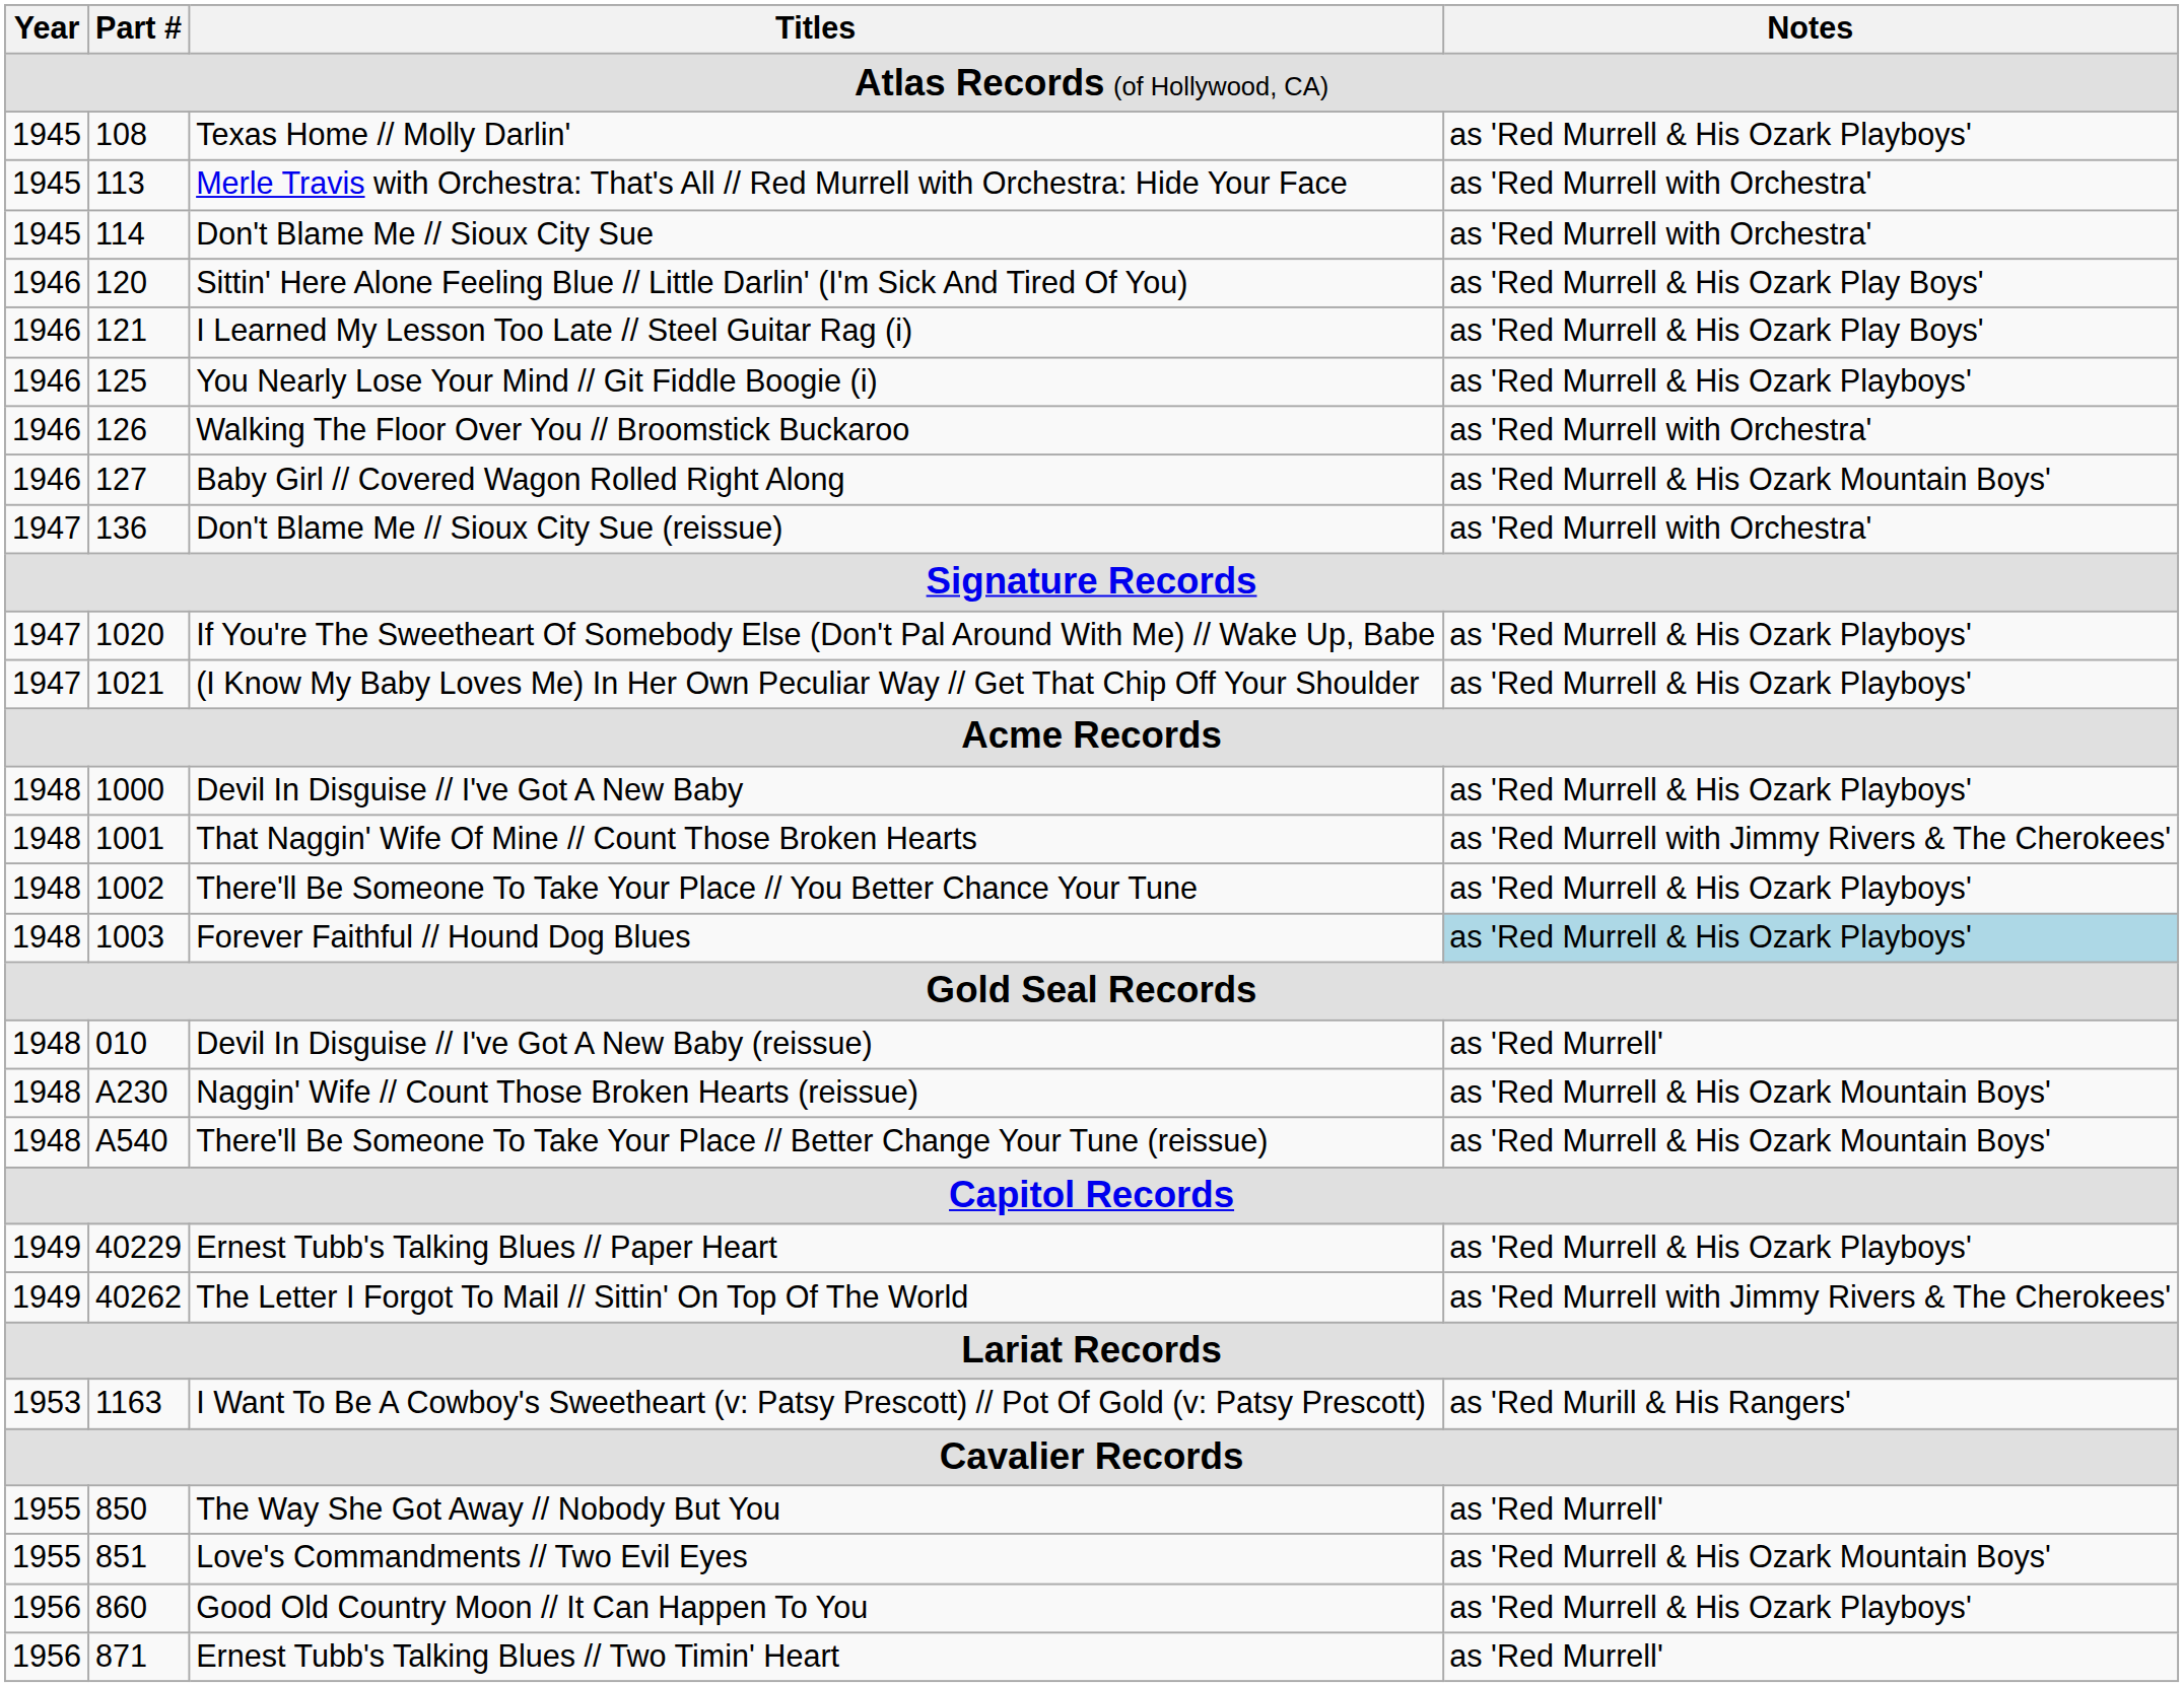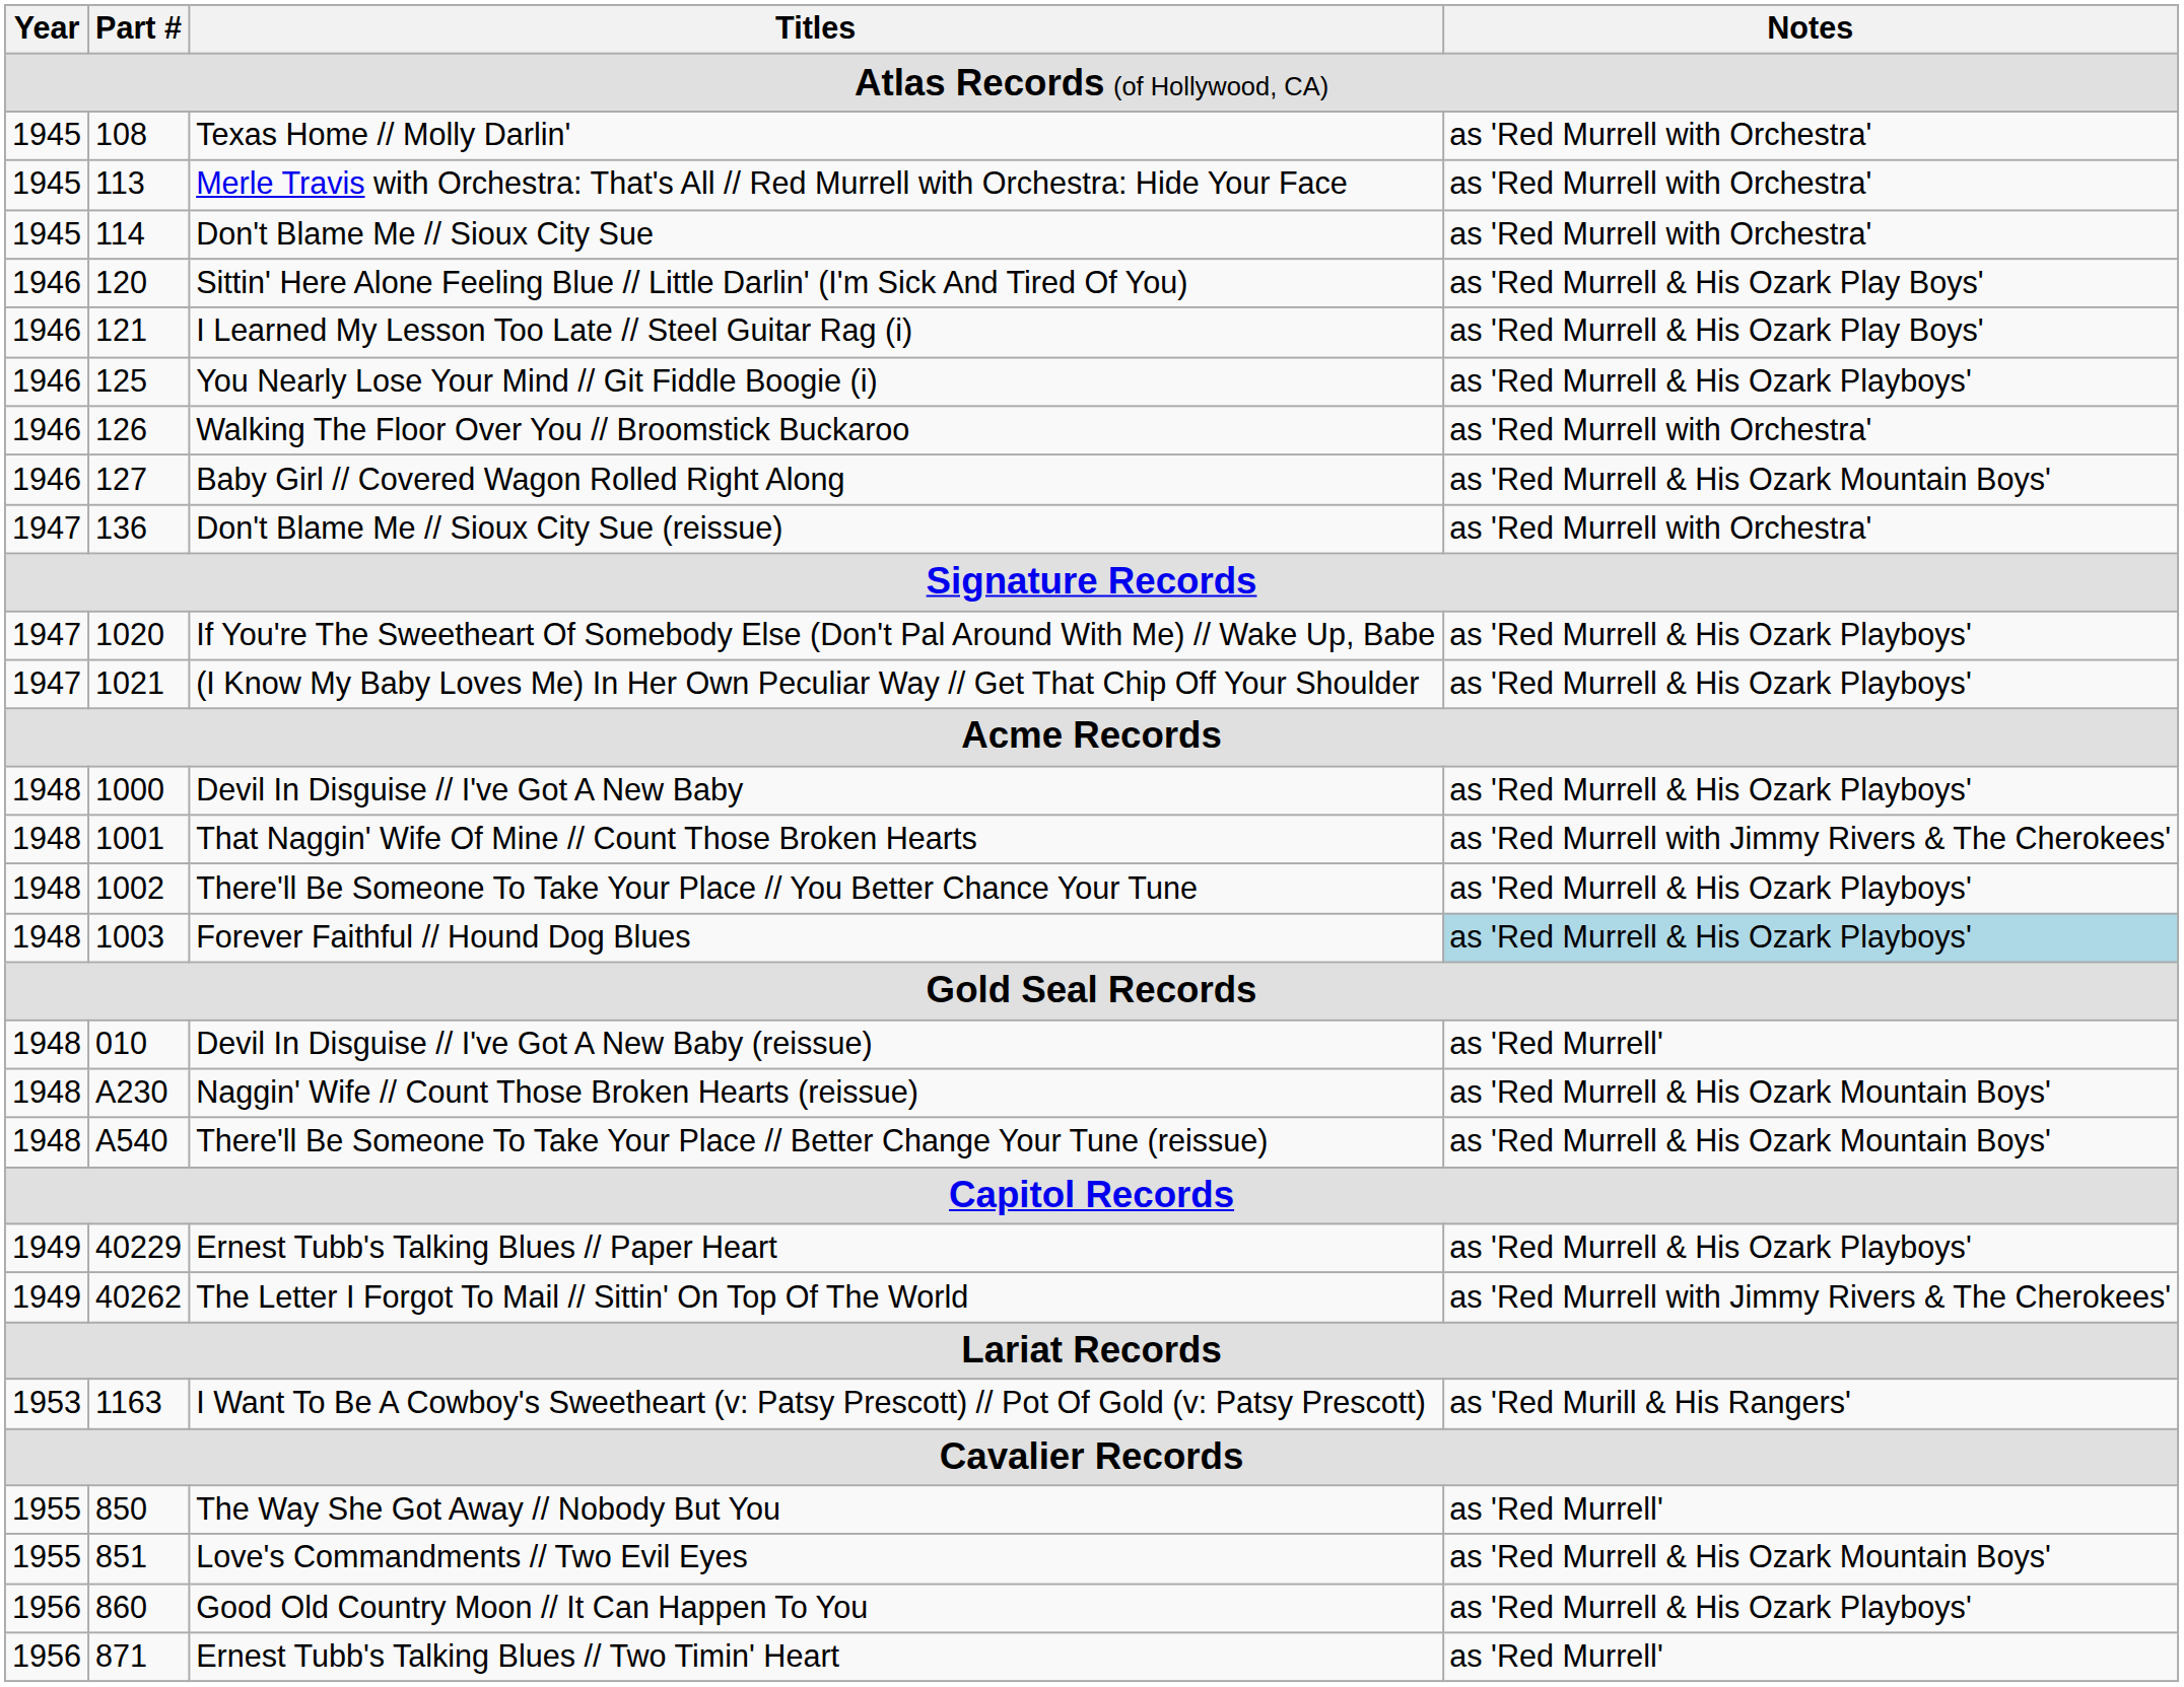 <table class="wikitable">
 <tr>
 <th>Year</th>
 <th>Part #</th>
 <th>Titles</th>
 <th>Notes</th>
 </tr>
 <tr>
 <td bgcolor="#E0E0E0" colspan="4" align="center"><big><strong>Atlas Records</strong></big> <small>(of Hollywood, CA)</small></td>
 </tr>
 <tr>
 <td>1945</td>
 <td>108</td>
 <td>Texas Home // Molly Darlin'</td>
-<td>as 'Red Murrell & His Ozark Playboys'</td>
+<td>as 'Red Murrell with Orchestra'</td>
 </tr>
 <tr>
 <td>1945</td>
 <td>113</td>
 <td><a href='#'>Merle Travis</a> with Orchestra: That's All // Red Murrell with Orchestra: Hide Your Face</td>
 <td>as 'Red Murrell with Orchestra'</td>
 </tr>
 <tr>
 <td>1945</td>
 <td>114</td>
 <td>Don't Blame Me // Sioux City Sue</td>
 <td>as 'Red Murrell with Orchestra'</td>
 </tr>
 <tr>
 <td>1946</td>
 <td>120</td>
 <td>Sittin' Here Alone Feeling Blue // Little Darlin' (I'm Sick And Tired Of You)</td>
 <td>as 'Red Murrell & His Ozark Play Boys'</td>
 </tr>
 <tr>
 <td>1946</td>
 <td>121</td>
 <td>I Learned My Lesson Too Late // Steel Guitar Rag (i)</td>
 <td>as 'Red Murrell & His Ozark Play Boys'</td>
 </tr>
 <tr>
 <td>1946</td>
 <td>125</td>
 <td>You Nearly Lose Your Mind // Git Fiddle Boogie (i)</td>
 <td>as 'Red Murrell & His Ozark Playboys'</td>
 </tr>
 <tr>
 <td>1946</td>
 <td>126</td>
 <td>Walking The Floor Over You // Broomstick Buckaroo</td>
 <td>as 'Red Murrell with Orchestra'</td>
 </tr>
 <tr>
 <td>1946</td>
 <td>127</td>
 <td>Baby Girl // Covered Wagon Rolled Right Along</td>
 <td>as 'Red Murrell & His Ozark Mountain Boys'</td>
 </tr>
 <tr>
 <td>1947</td>
 <td>136</td>
 <td>Don't Blame Me // Sioux City Sue (reissue)</td>
 <td>as 'Red Murrell with Orchestra'</td>
 </tr>
 <tr>
 <td bgcolor="#E0E0E0" colspan="4" align="center"><big><strong><a href='#'>Signature Records</a></strong></big></td>
 </tr>
 <tr>
 <td>1947</td>
 <td>1020</td>
 <td>If You're The Sweetheart Of Somebody Else (Don't Pal Around With Me) // Wake Up, Babe</td>
 <td>as 'Red Murrell & His Ozark Playboys'</td>
 </tr>
 <tr>
 <td>1947</td>
 <td>1021</td>
 <td>(I Know My Baby Loves Me) In Her Own Peculiar Way // Get That Chip Off Your Shoulder</td>
 <td>as 'Red Murrell & His Ozark Playboys'</td>
 </tr>
 <tr>
 <td bgcolor="#E0E0E0" colspan="4" align="center"><big><strong>Acme Records</strong></big></td>
 </tr>
 <tr>
 <td>1948</td>
 <td>1000</td>
 <td>Devil In Disguise // I've Got A New Baby</td>
 <td>as 'Red Murrell & His Ozark Playboys'</td>
 </tr>
 <tr>
 <td>1948</td>
 <td>1001</td>
 <td>That Naggin' Wife Of Mine // Count Those Broken Hearts</td>
 <td>as 'Red Murrell with Jimmy Rivers & The Cherokees'</td>
 </tr>
 <tr>
 <td>1948</td>
 <td>1002</td>
 <td>There'll Be Someone To Take Your Place // You Better Chance Your Tune</td>
 <td>as 'Red Murrell & His Ozark Playboys'</td>
 </tr>
 <tr>
 <td>1948</td>
 <td>1003</td>
 <td>Forever Faithful // Hound Dog Blues</td>
 <td style="background: lightblue;">as 'Red Murrell & His Ozark Playboys'</td>
 </tr>
 <tr>
 <td bgcolor="#E0E0E0" colspan="4" align="center"><big><strong>Gold Seal Records</strong></big></td>
 </tr>
 <tr>
 <td>1948</td>
 <td>010</td>
 <td>Devil In Disguise // I've Got A New Baby (reissue)</td>
 <td>as 'Red Murrell'</td>
 </tr>
 <tr>
 <td>1948</td>
 <td>A230</td>
 <td>Naggin' Wife // Count Those Broken Hearts (reissue)</td>
 <td>as 'Red Murrell & His Ozark Mountain Boys'</td>
 </tr>
 <tr>
 <td>1948</td>
 <td>A540</td>
 <td>There'll Be Someone To Take Your Place // Better Change Your Tune (reissue)</td>
 <td>as 'Red Murrell & His Ozark Mountain Boys'</td>
 </tr>
 <tr>
 <td bgcolor="#E0E0E0" colspan="4" align="center"><big><strong><a href='#'>Capitol Records</a></strong></big></td>
 </tr>
 <tr>
 <td>1949</td>
 <td>40229</td>
 <td>Ernest Tubb's Talking Blues // Paper Heart</td>
 <td>as 'Red Murrell & His Ozark Playboys'</td>
 </tr>
 <tr>
 <td>1949</td>
 <td>40262</td>
 <td>The Letter I Forgot To Mail // Sittin' On Top Of The World</td>
 <td>as 'Red Murrell with Jimmy Rivers & The Cherokees'</td>
 </tr>
 <tr>
 <td bgcolor="#E0E0E0" colspan="4" align="center"><big><strong>Lariat Records</strong></big></td>
 </tr>
 <tr>
 <td>1953</td>
 <td>1163</td>
 <td>I Want To Be A Cowboy's Sweetheart (v: Patsy Prescott) // Pot Of Gold (v: Patsy Prescott)</td>
 <td>as 'Red Murill & His Rangers'</td>
 </tr>
 <tr>
 <td bgcolor="#E0E0E0" colspan="4" align="center"><big><strong>Cavalier Records</strong></big></td>
 </tr>
 <tr>
 <td>1955</td>
 <td>850</td>
 <td>The Way She Got Away // Nobody But You</td>
 <td>as 'Red Murrell'</td>
 </tr>
 <tr>
 <td>1955</td>
 <td>851</td>
 <td>Love's Commandments // Two Evil Eyes</td>
 <td>as 'Red Murrell & His Ozark Mountain Boys'</td>
 </tr>
 <tr>
 <td>1956</td>
 <td>860</td>
 <td>Good Old Country Moon // It Can Happen To You</td>
 <td>as 'Red Murrell & His Ozark Playboys'</td>
 </tr>
 <tr>
 <td>1956</td>
 <td>871</td>
 <td>Ernest Tubb's Talking Blues // Two Timin' Heart</td>
 <td>as 'Red Murrell'</td>
 </tr>
 </table>
